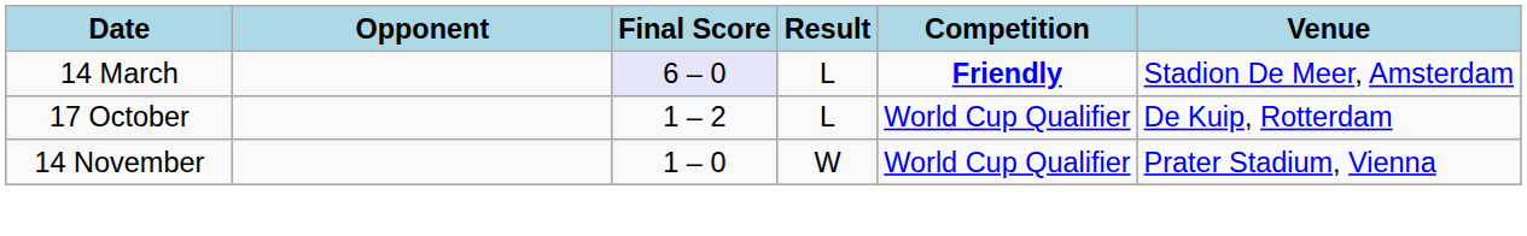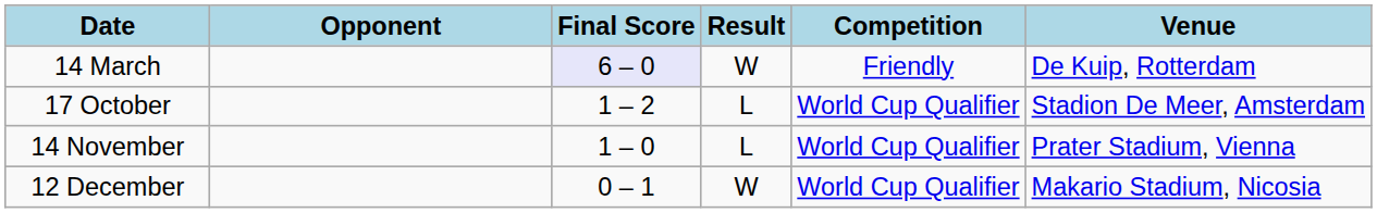 <table class="wikitable" style="font-size:90%">
 <tr>
 <th style="background: lightblue;" width=15%>Date</th>
 <th style="background: lightblue;" width=25%>Opponent</th>
 <th style="background: lightblue;" align=center>Final Score</th>
 <th style="background: lightblue;" align=center>Result</th>
 <th style="background: lightblue;" align=center>Competition</th>
 <th style="background: lightblue;">Venue</th>
 </tr>
 <tr>
 <td align=center>14 March</td>
 <td></td>
 <td align=center style="background: lavender;">6 – 0</td>
-<td align=center>L</td>
-<td align=center><strong><a href='#'>Friendly</a></strong></td>
-<td><a href='#'>Stadion De Meer</a>, <a href='#'>Amsterdam</a></td>
+<td align=center>W</td>
+<td align=center><a href='#'>Friendly</a></td>
+<td><a href='#'>De Kuip</a>, <a href='#'>Rotterdam</a></td>
 </tr>
 <tr>
 <td align=center>17 October</td>
 <td></td>
 <td align=center>1 – 2</td>
 <td align=center>L</td>
 <td align=center><a href='#'>World Cup Qualifier</a></td>
-<td><a href='#'>De Kuip</a>, <a href='#'>Rotterdam</a></td>
+<td><a href='#'>Stadion De Meer</a>, <a href='#'>Amsterdam</a></td>
 </tr>
 <tr>
 <td align=center>14 November</td>
 <td></td>
 <td align=center>1 – 0</td>
-<td align=center>W</td>
+<td align=center>L</td>
 <td align=center><a href='#'>World Cup Qualifier</a></td>
 <td><a href='#'>Prater Stadium</a>, <a href='#'>Vienna</a></td>
 </tr>
+<tr>
+<td align=center>12 December</td>
+<td></td>
+<td align=center>0 – 1</td>
+<td align=center>W</td>
+<td align=center><a href='#'>World Cup Qualifier</a></td>
+<td><a href='#'>Makario Stadium</a>, <a href='#'>Nicosia</a></td>
+</tr>
 </table>
